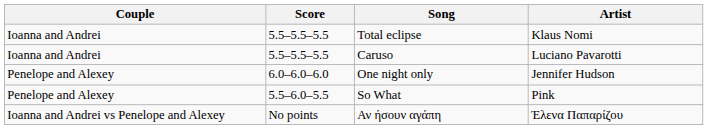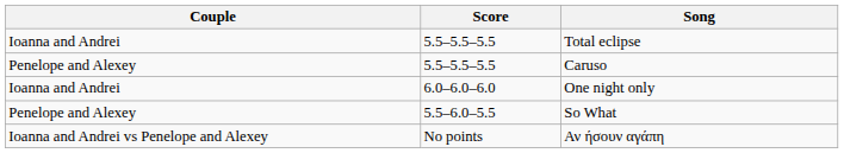 <table class="wikitable" style="width:70%;">
 <tr>
 <th style="width:15%;">Couple</th>
 <th style="width:5%;">Score</th>
 <th style="width:10%;">Song</th>
-<th style="width:10%;">Artist</th>
 </tr>
 <tr>
 <td>Ioanna and Andrei</td>
 <td>5.5–5.5–5.5</td>
 <td>Total eclipse</td>
-<td>Klaus Nomi</td>
+</tr>
+<tr>
+<td>Penelope and Alexey</td>
+<td>5.5–5.5–5.5</td>
+<td>Caruso</td>
 </tr>
 <tr>
 <td>Ioanna and Andrei</td>
-<td>5.5–5.5–5.5</td>
-<td>Caruso</td>
-<td>Luciano Pavarotti</td>
-</tr>
-<tr>
-<td>Penelope and Alexey</td>
 <td>6.0–6.0–6.0</td>
 <td>One night only</td>
-<td>Jennifer Hudson</td>
 </tr>
 <tr>
 <td>Penelope and Alexey</td>
 <td>5.5–6.0–5.5</td>
 <td>So What</td>
-<td>Pink</td>
 </tr>
 <tr>
 <td>Ioanna and Andrei vs Penelope and Alexey</td>
 <td>No points</td>
 <td>Αν ήσουν αγάπη</td>
-<td>Έλενα Παπαρίζου</td>
 </tr>
 </table>
